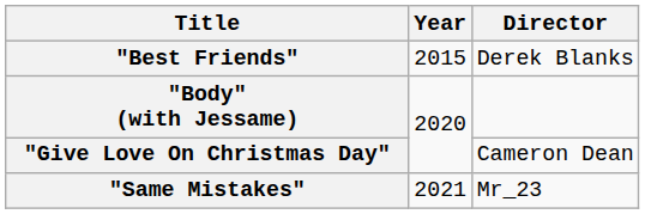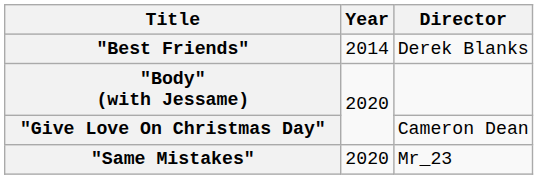 <table class="wikitable plainrowheaders" border="1">
 <tr>
 <th scope="col" style="width:18em;">Title</th>
 <th scope="col">Year</th>
 <th scope="col">Director</th>
 </tr>
 <tr>
 <th scope="row">"Best Friends"</th>
-<td>2015</td>
+<td>2014</td>
 <td>Derek Blanks</td>
 </tr>
 <tr>
 <th scope="row">"Body" <br><span>(with Jessame)</span></th>
 <td rowspan="2">2020</td>
 <td></td>
 </tr>
 <tr>
 <th scope="row">"Give Love On Christmas Day"</th>
 <td>Cameron Dean</td>
 </tr>
 <tr>
 <th scope="row">"Same Mistakes"</th>
-<td>2021</td>
+<td>2020</td>
 <td>Mr_23</td>
 </tr>
 </table>
